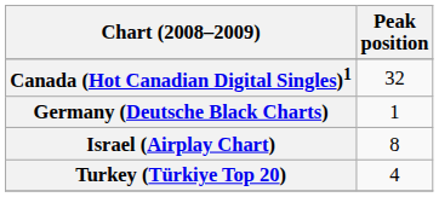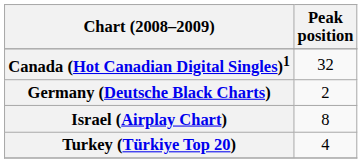 <table class="wikitable sortable plainrowheaders" style="text-align:center">
 <tr>
 <th>Chart (2008–2009)</th>
 <th>Peak<br>position</th>
 </tr>
 <tr>
 </tr>
 <tr>
 <th scope="row">Canada (<a href='#'>Hot Canadian Digital Singles</a>)<sup>1</sup></th>
 <td>32</td>
 </tr>
 <tr>
 <th scope="row">Germany (<a href='#'>Deutsche Black Charts</a>)</th>
-<td>1</td>
+<td>2</td>
 </tr>
 <tr>
 <th scope="row">Israel (<a href='#'>Airplay Chart</a>)</th>
 <td>8</td>
 </tr>
 <tr>
 <th scope="row">Turkey (<a href='#'>Türkiye Top 20</a>)</th>
 <td>4</td>
 </tr>
 <tr>
 </tr>
 </table>
